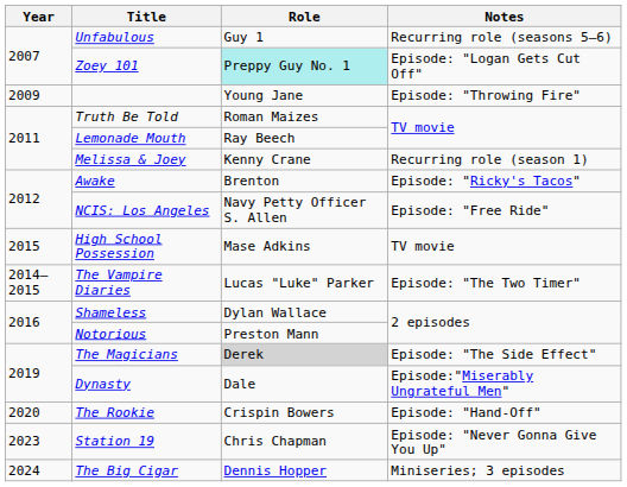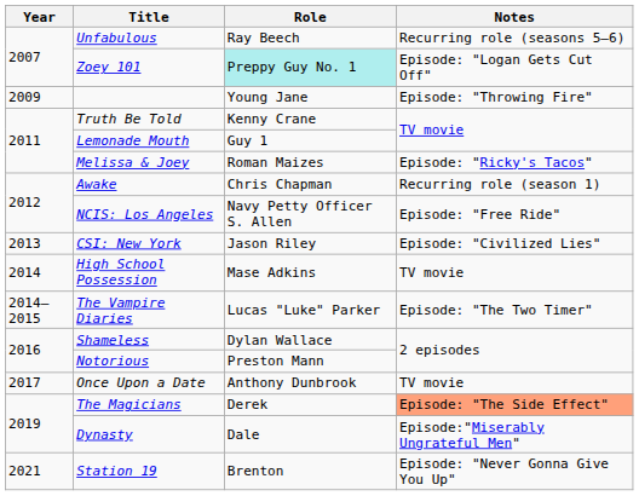 <table class="wikitable sortable">
 <tr>
 <th>Year</th>
 <th>Title</th>
 <th>Role</th>
 <th class="unsortable">Notes</th>
 </tr>
 <tr>
 <td rowspan="2">2007</td>
 <td><em><a href='#'>Unfabulous</a></em></td>
-<td>Guy 1</td>
+<td>Ray Beech</td>
 <td>Recurring role (seasons 5–6)</td>
 </tr>
 <tr>
 <td><em><a href='#'>Zoey 101</a></em></td>
 <td style="background: paleturquoise;">Preppy Guy No. 1</td>
 <td>Episode: "Logan Gets Cut Off"</td>
 </tr>
 <tr>
 <td>2009</td>
 <td><em></em></td>
 <td>Young Jane</td>
 <td>Episode: "Throwing Fire"</td>
 </tr>
 <tr>
 <td rowspan="3">2011</td>
 <td><em>Truth Be Told</em></td>
-<td>Roman Maizes</td>
+<td>Kenny Crane</td>
 <td rowspan=2><a href='#'>TV movie</a></td>
 </tr>
 <tr>
 <td><em><a href='#'>Lemonade Mouth</a></em></td>
-<td>Ray Beech</td>
+<td>Guy 1</td>
 </tr>
 <tr>
 <td><em><a href='#'>Melissa & Joey</a></em></td>
-<td>Kenny Crane</td>
-<td>Recurring role (season 1)</td>
+<td>Roman Maizes</td>
+<td>Episode: "<a href='#'>Ricky's Tacos</a>"</td>
 </tr>
 <tr>
 <td rowspan="2">2012</td>
 <td><em><a href='#'>Awake</a></em></td>
-<td>Brenton</td>
-<td>Episode: "<a href='#'>Ricky's Tacos</a>"</td>
+<td>Chris Chapman</td>
+<td>Recurring role (season 1)</td>
 </tr>
 <tr>
 <td><em><a href='#'>NCIS: Los Angeles</a></em></td>
 <td>Navy Petty Officer S. Allen</td>
 <td>Episode: "Free Ride"</td>
 </tr>
 <tr>
-<td>2015</td>
+<td>2013</td>
+<td><em><a href='#'>CSI: New York</a></em></td>
+<td>Jason Riley</td>
+<td>Episode: "Civilized Lies"</td>
+</tr>
+<tr>
+<td>2014</td>
 <td><em><a href='#'>High School Possession</a></em></td>
 <td>Mase Adkins</td>
 <td>TV movie</td>
 </tr>
 <tr>
 <td>2014–2015</td>
 <td><em><a href='#'>The Vampire Diaries</a></em></td>
 <td>Lucas "Luke" Parker</td>
 <td>Episode: "The Two Timer"</td>
 </tr>
 <tr>
 <td rowspan="2">2016</td>
 <td><em><a href='#'>Shameless</a></em></td>
 <td>Dylan Wallace</td>
 <td rowspan="2">2 episodes</td>
 </tr>
 <tr>
 <td><em><a href='#'>Notorious</a></em></td>
 <td>Preston Mann</td>
 </tr>
 <tr>
+<td>2017</td>
+<td><em>Once Upon a Date</em></td>
+<td>Anthony Dunbrook</td>
+<td>TV movie</td>
+</tr>
+<tr>
 <td rowspan="2">2019</td>
 <td><em><a href='#'>The Magicians</a></em></td>
-<td style="background: lightgrey;">Derek</td>
-<td>Episode: "The Side Effect"</td>
+<td>Derek</td>
+<td style="background: lightsalmon;">Episode: "The Side Effect"</td>
 </tr>
 <tr>
 <td><em><a href='#'>Dynasty</a></em></td>
 <td>Dale</td>
 <td>Episode:"<a href='#'>Miserably Ungrateful Men</a>"</td>
 </tr>
 <tr>
-<td>2020</td>
-<td><em><a href='#'>The Rookie</a></em></td>
-<td>Crispin Bowers</td>
-<td>Episode: "Hand-Off"</td>
-</tr>
-<tr>
-<td>2023</td>
+<td>2021</td>
 <td><em><a href='#'>Station 19</a></em></td>
-<td>Chris Chapman</td>
+<td>Brenton</td>
 <td>Episode: "Never Gonna Give You Up"</td>
 </tr>
-<tr>
-<td>2024</td>
-<td><em><a href='#'>The Big Cigar</a></em></td>
-<td><a href='#'>Dennis Hopper</a></td>
-<td>Miniseries; 3 episodes</td>
-</tr>
 </table>
